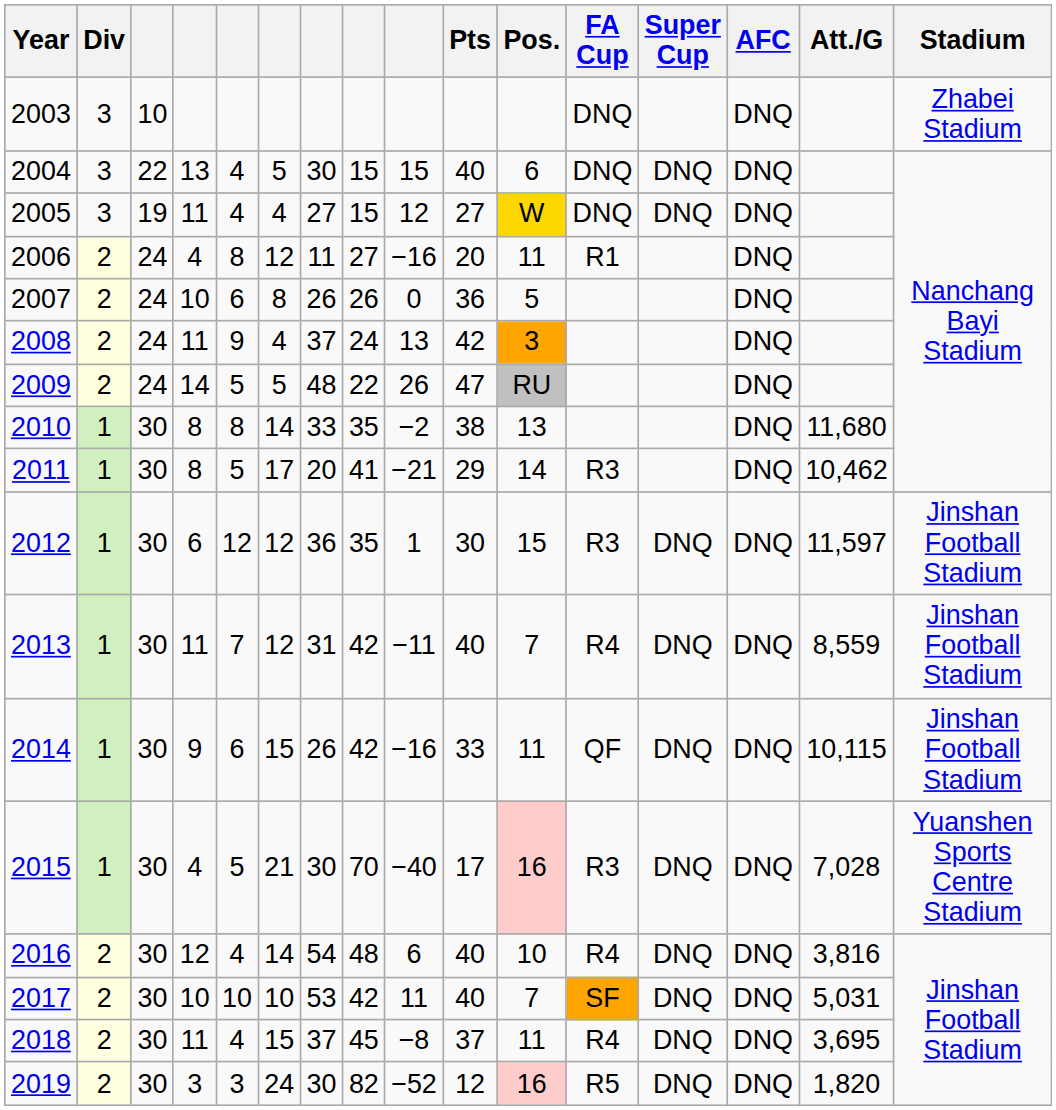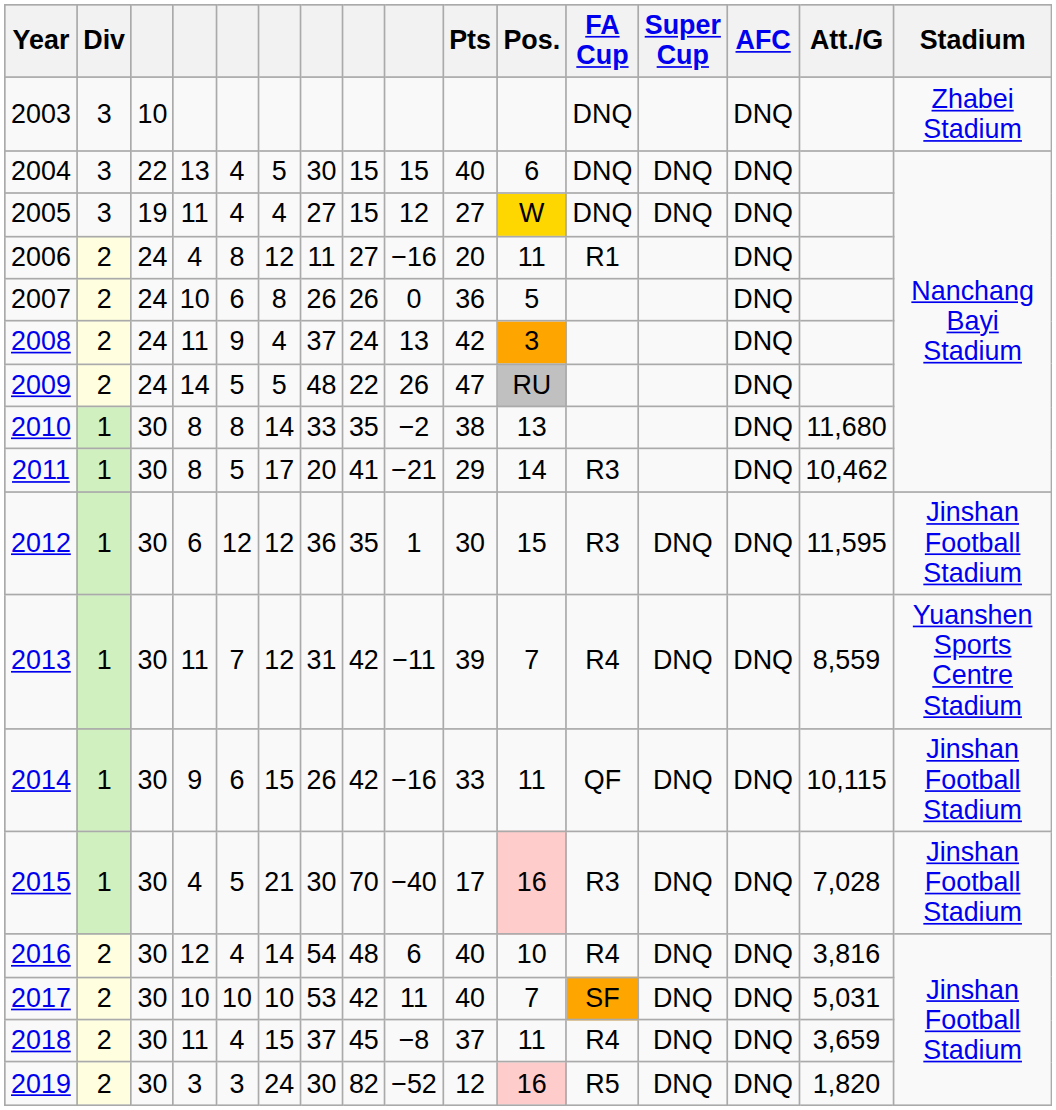 <table class="wikitable sortable" width=100% style=text-align:Center>
 <tr>
 <th>Year</th>
 <th>Div</th>
 <th></th>
 <th></th>
 <th></th>
 <th></th>
 <th></th>
 <th></th>
 <th></th>
 <th>Pts</th>
 <th width=2%>Pos.</th>
 <th width=4%><a href='#'>FA Cup</a></th>
 <th width=2%><a href='#'>Super Cup</a></th>
 <th width=2%><a href='#'>AFC</a></th>
 <th>Att./G</th>
 <th>Stadium</th>
 </tr>
 <tr>
 <td>2003</td>
 <td>3</td>
 <td>10</td>
 <td></td>
 <td></td>
 <td></td>
 <td></td>
 <td></td>
 <td></td>
 <td></td>
 <td></td>
 <td>DNQ</td>
 <td></td>
 <td>DNQ</td>
 <td></td>
 <td><a href='#'>Zhabei Stadium</a></td>
 </tr>
 <tr>
 <td>2004</td>
 <td>3</td>
 <td>22</td>
 <td>13</td>
 <td>4</td>
 <td>5</td>
 <td>30</td>
 <td>15</td>
 <td>15</td>
 <td>40</td>
 <td>6</td>
 <td>DNQ</td>
 <td>DNQ</td>
 <td>DNQ</td>
 <td></td>
 <td align=center rowspan=8><a href='#'>Nanchang Bayi Stadium</a></td>
 </tr>
 <tr>
 <td>2005</td>
 <td>3</td>
 <td>19</td>
 <td>11</td>
 <td>4</td>
 <td>4</td>
 <td>27</td>
 <td>15</td>
 <td>12</td>
 <td>27</td>
 <td bgcolor=#FFD700>W</td>
 <td>DNQ</td>
 <td>DNQ</td>
 <td>DNQ</td>
 <td></td>
 </tr>
 <tr>
 <td>2006</td>
 <td bgcolor=#FFFFE0>2</td>
 <td>24</td>
 <td>4</td>
 <td>8</td>
 <td>12</td>
 <td>11</td>
 <td>27</td>
 <td>−16</td>
 <td>20</td>
 <td>11</td>
 <td>R1</td>
 <td></td>
 <td>DNQ</td>
 <td></td>
 </tr>
 <tr>
 <td>2007</td>
 <td bgcolor=#FFFFE0>2</td>
 <td>24</td>
 <td>10</td>
 <td>6</td>
 <td>8</td>
 <td>26</td>
 <td>26</td>
 <td>0</td>
 <td>36</td>
 <td>5</td>
 <td></td>
 <td></td>
 <td>DNQ</td>
 <td></td>
 </tr>
 <tr>
 <td><a href='#'>2008</a></td>
 <td bgcolor=#FFFFE0>2</td>
 <td>24</td>
 <td>11</td>
 <td>9</td>
 <td>4</td>
 <td>37</td>
 <td>24</td>
 <td>13</td>
 <td>42</td>
 <td bgcolor=#FFA500>3</td>
 <td></td>
 <td></td>
 <td>DNQ</td>
 <td></td>
 </tr>
 <tr>
 <td><a href='#'>2009</a></td>
 <td bgcolor=#FFFFE0>2</td>
 <td>24</td>
 <td>14</td>
 <td>5</td>
 <td>5</td>
 <td>48</td>
 <td>22</td>
 <td>26</td>
 <td>47</td>
 <td bgcolor=#C0C0C0>RU</td>
 <td></td>
 <td></td>
 <td>DNQ</td>
 <td></td>
 </tr>
 <tr>
 <td><a href='#'>2010</a></td>
 <td bgcolor=#D0F0C0>1</td>
 <td>30</td>
 <td>8</td>
 <td>8</td>
 <td>14</td>
 <td>33</td>
 <td>35</td>
 <td>−2</td>
 <td>38</td>
 <td>13</td>
 <td></td>
 <td></td>
 <td>DNQ</td>
 <td>11,680</td>
 </tr>
 <tr>
 <td><a href='#'>2011</a></td>
 <td bgcolor=#D0F0C0>1</td>
 <td>30</td>
 <td>8</td>
 <td>5</td>
 <td>17</td>
 <td>20</td>
 <td>41</td>
 <td>−21</td>
 <td>29</td>
 <td>14</td>
 <td>R3</td>
 <td></td>
 <td>DNQ</td>
 <td>10,462</td>
 </tr>
 <tr>
 <td><a href='#'>2012</a></td>
 <td bgcolor=#D0F0C0>1</td>
 <td>30</td>
 <td>6</td>
 <td>12</td>
 <td>12</td>
 <td>36</td>
 <td>35</td>
 <td>1</td>
 <td>30</td>
 <td>15</td>
 <td>R3</td>
 <td>DNQ</td>
 <td>DNQ</td>
-<td>11,597</td>
+<td>11,595</td>
 <td><a href='#'>Jinshan Football Stadium</a></td>
 </tr>
 <tr>
 <td><a href='#'>2013</a></td>
 <td bgcolor=#D0F0C0>1</td>
 <td>30</td>
 <td>11</td>
 <td>7</td>
 <td>12</td>
 <td>31</td>
 <td>42</td>
 <td>−11</td>
-<td>40</td>
+<td>39</td>
 <td>7</td>
 <td>R4</td>
 <td>DNQ</td>
 <td>DNQ</td>
 <td>8,559</td>
-<td><a href='#'>Jinshan Football Stadium</a></td>
+<td><a href='#'>Yuanshen Sports Centre Stadium</a></td>
 </tr>
 <tr>
 <td><a href='#'>2014</a></td>
 <td bgcolor=#D0F0C0>1</td>
 <td>30</td>
 <td>9</td>
 <td>6</td>
 <td>15</td>
 <td>26</td>
 <td>42</td>
 <td>−16</td>
 <td>33</td>
 <td>11</td>
 <td>QF</td>
 <td>DNQ</td>
 <td>DNQ</td>
 <td>10,115</td>
 <td><a href='#'>Jinshan Football Stadium</a></td>
 </tr>
 <tr>
 <td><a href='#'>2015</a></td>
 <td bgcolor=#D0F0C0>1</td>
 <td>30</td>
 <td>4</td>
 <td>5</td>
 <td>21</td>
 <td>30</td>
 <td>70</td>
 <td>−40</td>
 <td>17</td>
 <td bgcolor=#ffcccc>16</td>
 <td>R3</td>
 <td>DNQ</td>
 <td>DNQ</td>
 <td>7,028</td>
-<td><a href='#'>Yuanshen Sports Centre Stadium</a></td>
+<td><a href='#'>Jinshan Football Stadium</a></td>
 </tr>
 <tr>
 <td><a href='#'>2016</a></td>
 <td bgcolor=#FFFFE0>2</td>
 <td>30</td>
 <td>12</td>
 <td>4</td>
 <td>14</td>
 <td>54</td>
 <td>48</td>
 <td>6</td>
 <td>40</td>
 <td>10</td>
 <td>R4</td>
 <td>DNQ</td>
 <td>DNQ</td>
 <td>3,816</td>
 <td align=center rowspan=4><a href='#'>Jinshan Football Stadium</a></td>
 </tr>
 <tr>
 <td><a href='#'>2017</a></td>
 <td bgcolor=#FFFFE0>2</td>
 <td>30</td>
 <td>10</td>
 <td>10</td>
 <td>10</td>
 <td>53</td>
 <td>42</td>
 <td>11</td>
 <td>40</td>
 <td>7</td>
 <td bgcolor=#FFA500>SF</td>
 <td>DNQ</td>
 <td>DNQ</td>
 <td>5,031</td>
 </tr>
 <tr>
 <td><a href='#'>2018</a></td>
 <td bgcolor=#FFFFE0>2</td>
 <td>30</td>
 <td>11</td>
 <td>4</td>
 <td>15</td>
 <td>37</td>
 <td>45</td>
 <td>−8</td>
 <td>37</td>
 <td>11</td>
 <td>R4</td>
 <td>DNQ</td>
 <td>DNQ</td>
-<td>3,695</td>
+<td>3,659</td>
 </tr>
 <tr>
 <td><a href='#'>2019</a></td>
 <td bgcolor=#FFFFE0>2</td>
 <td>30</td>
 <td>3</td>
 <td>3</td>
 <td>24</td>
 <td>30</td>
 <td>82</td>
 <td>−52</td>
 <td>12</td>
 <td bgcolor=#ffcccc>16</td>
 <td>R5</td>
 <td>DNQ</td>
 <td>DNQ</td>
 <td>1,820</td>
 </tr>
 </table>
